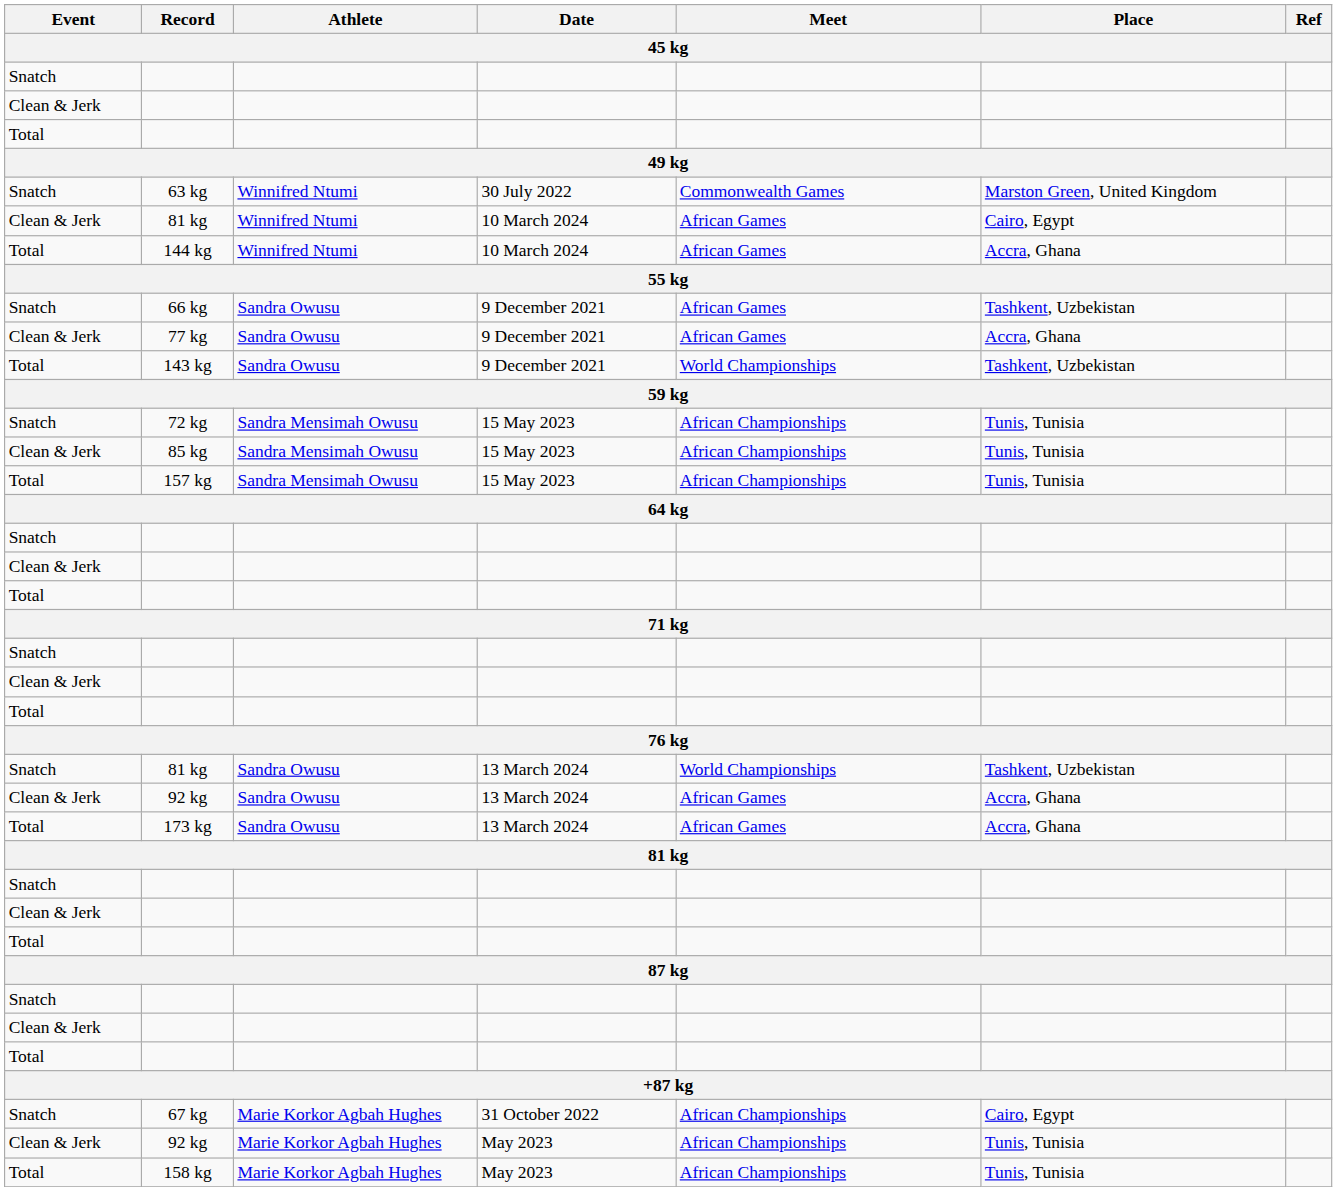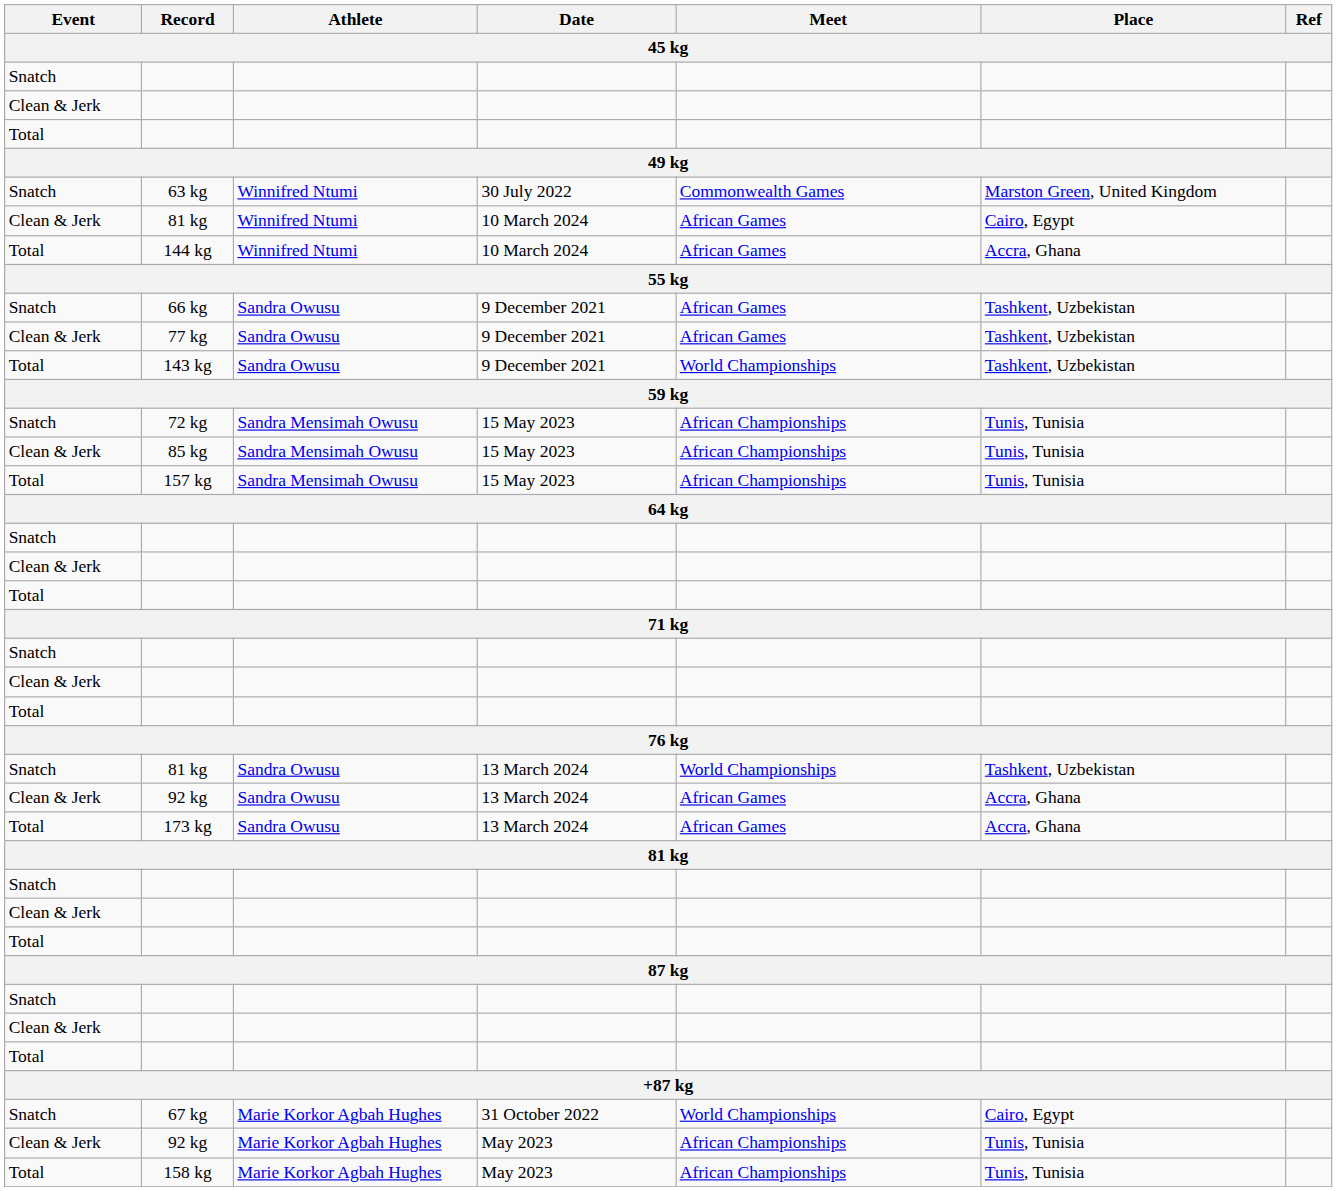 <table class="wikitable" style="font-size:95%;">
 <tr>
 <th width=9%>Event</th>
 <th width=6%>Record</th>
 <th width=16%>Athlete</th>
 <th width=13%>Date</th>
 <th width=20%>Meet</th>
 <th width=20%>Place</th>
 <th width=3%>Ref</th>
 </tr>
 <tr bgcolor="#DDDDDD">
 <th colspan="7">45 kg</th>
 </tr>
 <tr>
 <td>Snatch</td>
 <td align="center"></td>
 <td></td>
 <td></td>
 <td></td>
 <td></td>
 <td></td>
 </tr>
 <tr>
 <td>Clean & Jerk</td>
 <td align="center"></td>
 <td></td>
 <td></td>
 <td></td>
 <td></td>
 <td></td>
 </tr>
 <tr>
 <td>Total</td>
 <td align="center"></td>
 <td></td>
 <td></td>
 <td></td>
 <td></td>
 <td></td>
 </tr>
 <tr bgcolor="#DDDDDD">
 <th colspan="7">49 kg</th>
 </tr>
 <tr>
 <td>Snatch</td>
 <td align="center">63 kg</td>
 <td><a href='#'>Winnifred Ntumi</a></td>
 <td>30 July 2022</td>
 <td><a href='#'>Commonwealth Games</a></td>
 <td><a href='#'>Marston Green</a>, United Kingdom</td>
 <td></td>
 </tr>
 <tr>
 <td>Clean & Jerk</td>
 <td align="center">81 kg</td>
 <td><a href='#'>Winnifred Ntumi</a></td>
 <td>10 March 2024</td>
 <td><a href='#'>African Games</a></td>
 <td><a href='#'>Cairo</a>, Egypt</td>
 <td></td>
 </tr>
 <tr>
 <td>Total</td>
 <td align="center">144 kg</td>
 <td><a href='#'>Winnifred Ntumi</a></td>
 <td>10 March 2024</td>
 <td><a href='#'>African Games</a></td>
 <td><a href='#'>Accra</a>, Ghana</td>
 <td></td>
 </tr>
 <tr bgcolor="#DDDDDD">
 <th colspan="7">55 kg</th>
 </tr>
 <tr>
 <td>Snatch</td>
 <td align="center">66 kg</td>
 <td><a href='#'>Sandra Owusu</a></td>
 <td>9 December 2021</td>
 <td><a href='#'>African Games</a></td>
 <td><a href='#'>Tashkent</a>, Uzbekistan</td>
 <td></td>
 </tr>
 <tr>
 <td>Clean & Jerk</td>
 <td align="center">77 kg</td>
 <td><a href='#'>Sandra Owusu</a></td>
 <td>9 December 2021</td>
 <td><a href='#'>African Games</a></td>
-<td><a href='#'>Accra</a>, Ghana</td>
+<td><a href='#'>Tashkent</a>, Uzbekistan</td>
 <td></td>
 </tr>
 <tr>
 <td>Total</td>
 <td align="center">143 kg</td>
 <td><a href='#'>Sandra Owusu</a></td>
 <td>9 December 2021</td>
 <td><a href='#'>World Championships</a></td>
 <td><a href='#'>Tashkent</a>, Uzbekistan</td>
 <td></td>
 </tr>
 <tr bgcolor="#DDDDDD">
 <th colspan="7">59 kg</th>
 </tr>
 <tr>
 <td>Snatch</td>
 <td align="center">72 kg</td>
 <td><a href='#'>Sandra Mensimah Owusu</a></td>
 <td>15 May 2023</td>
 <td><a href='#'>African Championships</a></td>
 <td><a href='#'>Tunis</a>, Tunisia</td>
 <td></td>
 </tr>
 <tr>
 <td>Clean & Jerk</td>
 <td align="center">85 kg</td>
 <td><a href='#'>Sandra Mensimah Owusu</a></td>
 <td>15 May 2023</td>
 <td><a href='#'>African Championships</a></td>
 <td><a href='#'>Tunis</a>, Tunisia</td>
 <td></td>
 </tr>
 <tr>
 <td>Total</td>
 <td align="center">157 kg</td>
 <td><a href='#'>Sandra Mensimah Owusu</a></td>
 <td>15 May 2023</td>
 <td><a href='#'>African Championships</a></td>
 <td><a href='#'>Tunis</a>, Tunisia</td>
 <td></td>
 </tr>
 <tr bgcolor="#DDDDDD">
 <th colspan="7">64 kg</th>
 </tr>
 <tr>
 <td>Snatch</td>
 <td align="center"></td>
 <td></td>
 <td></td>
 <td></td>
 <td></td>
 <td></td>
 </tr>
 <tr>
 <td>Clean & Jerk</td>
 <td align="center"></td>
 <td></td>
 <td></td>
 <td></td>
 <td></td>
 <td></td>
 </tr>
 <tr>
 <td>Total</td>
 <td align="center"></td>
 <td></td>
 <td></td>
 <td></td>
 <td></td>
 <td></td>
 </tr>
 <tr bgcolor="#DDDDDD">
 <th colspan="7">71 kg</th>
 </tr>
 <tr>
 <td>Snatch</td>
 <td align="center"></td>
 <td></td>
 <td></td>
 <td></td>
 <td></td>
 <td></td>
 </tr>
 <tr>
 <td>Clean & Jerk</td>
 <td align="center"></td>
 <td></td>
 <td></td>
 <td></td>
 <td></td>
 <td></td>
 </tr>
 <tr>
 <td>Total</td>
 <td align="center"></td>
 <td></td>
 <td></td>
 <td></td>
 <td></td>
 <td></td>
 </tr>
 <tr bgcolor="#DDDDDD">
 <th colspan="7">76 kg</th>
 </tr>
 <tr>
 <td>Snatch</td>
 <td align="center">81 kg</td>
 <td><a href='#'>Sandra Owusu</a></td>
 <td>13 March 2024</td>
 <td><a href='#'>World Championships</a></td>
 <td><a href='#'>Tashkent</a>, Uzbekistan</td>
 <td></td>
 </tr>
 <tr>
 <td>Clean & Jerk</td>
 <td align="center">92 kg</td>
 <td><a href='#'>Sandra Owusu</a></td>
 <td>13 March 2024</td>
 <td><a href='#'>African Games</a></td>
 <td><a href='#'>Accra</a>, Ghana</td>
 <td></td>
 </tr>
 <tr>
 <td>Total</td>
 <td align="center">173 kg</td>
 <td><a href='#'>Sandra Owusu</a></td>
 <td>13 March 2024</td>
 <td><a href='#'>African Games</a></td>
 <td><a href='#'>Accra</a>, Ghana</td>
 <td></td>
 </tr>
 <tr bgcolor="#DDDDDD">
 <th colspan="7">81 kg</th>
 </tr>
 <tr>
 <td>Snatch</td>
 <td align="center"></td>
 <td></td>
 <td></td>
 <td></td>
 <td></td>
 <td></td>
 </tr>
 <tr>
 <td>Clean & Jerk</td>
 <td align="center"></td>
 <td></td>
 <td></td>
 <td></td>
 <td></td>
 <td></td>
 </tr>
 <tr>
 <td>Total</td>
 <td align="center"></td>
 <td></td>
 <td></td>
 <td></td>
 <td></td>
 <td></td>
 </tr>
 <tr bgcolor="#DDDDDD">
 <th colspan="7">87 kg</th>
 </tr>
 <tr>
 <td>Snatch</td>
 <td align="center"></td>
 <td></td>
 <td></td>
 <td></td>
 <td></td>
 <td></td>
 </tr>
 <tr>
 <td>Clean & Jerk</td>
 <td align="center"></td>
 <td></td>
 <td></td>
 <td></td>
 <td></td>
 <td></td>
 </tr>
 <tr>
 <td>Total</td>
 <td align="center"></td>
 <td></td>
 <td></td>
 <td></td>
 <td></td>
 <td></td>
 </tr>
 <tr bgcolor="#DDDDDD">
 <th colspan="7">+87 kg</th>
 </tr>
 <tr>
 <td>Snatch</td>
 <td align="center">67 kg</td>
 <td><a href='#'>Marie Korkor Agbah Hughes</a></td>
 <td>31 October 2022</td>
-<td><a href='#'>African Championships</a></td>
+<td><a href='#'>World Championships</a></td>
 <td><a href='#'>Cairo</a>, Egypt</td>
 <td></td>
 </tr>
 <tr>
 <td>Clean & Jerk</td>
 <td align="center">92 kg</td>
 <td><a href='#'>Marie Korkor Agbah Hughes</a></td>
 <td>May 2023</td>
 <td><a href='#'>African Championships</a></td>
 <td><a href='#'>Tunis</a>, Tunisia</td>
 <td></td>
 </tr>
 <tr>
 <td>Total</td>
 <td align="center">158 kg</td>
 <td><a href='#'>Marie Korkor Agbah Hughes</a></td>
 <td>May 2023</td>
 <td><a href='#'>African Championships</a></td>
 <td><a href='#'>Tunis</a>, Tunisia</td>
 <td></td>
 </tr>
 </table>
